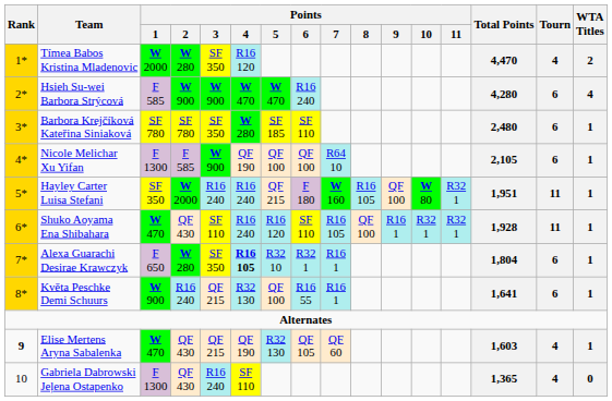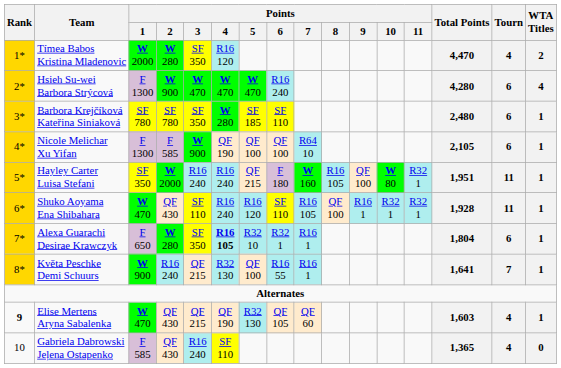 <table class=wikitable style=font-size:90%;text-align:center>
 <tr>
 <th rowspan=2>Rank</th>
 <th rowspan=2>Team</th>
 <th colspan=11>Points</th>
 <th rowspan=2>Total Points</th>
 <th rowspan=2>Tourn</th>
 <th rowspan=2>WTA <br> Titles</th>
 </tr>
 <tr>
 <th width=30>1</th>
 <th width=30>2</th>
 <th width=30>3</th>
 <th width=30>4</th>
 <th width=30>5</th>
 <th width=30>6</th>
 <th width=30>7</th>
 <th width=30>8</th>
 <th width=30>9</th>
 <th width=30>10</th>
 <th width=30>11</th>
 </tr>
 <tr>
 <td bgcolor=gold>1*</td>
 <td align="left"> <a href='#'>Tímea Babos</a> <br>  <a href='#'>Kristina Mladenovic</a></td>
 <td bgcolor=lime><strong><a href='#'>W</a></strong><br>2000</td>
 <td bgcolor=lime><strong><a href='#'>W</a></strong><br>280</td>
 <td bgcolor=yellow><a href='#'>SF</a><br>350</td>
 <td bgcolor=afeeee><a href='#'>R16</a><br>120</td>
 <td></td>
 <td></td>
 <td></td>
 <td></td>
 <td></td>
 <td></td>
 <td></td>
 <th>4,470</th>
 <th>4</th>
 <th>2</th>
 </tr>
 <tr>
 <td bgcolor=gold>2*</td>
 <td align="left"> <a href='#'>Hsieh Su-wei</a> <br>  <a href='#'>Barbora Strýcová</a></td>
-<td bgcolor=thistle><a href='#'>F</a><br>585</td>
+<td bgcolor=thistle><a href='#'>F</a><br>1300</td>
 <td bgcolor=lime><strong><a href='#'>W</a></strong><br>900</td>
-<td bgcolor=lime><strong><a href='#'>W</a></strong><br>900</td>
+<td bgcolor=lime><strong><a href='#'>W</a></strong><br>470</td>
 <td bgcolor=lime><strong><a href='#'>W</a></strong><br>470</td>
 <td bgcolor=lime><strong><a href='#'>W</a></strong><br>470</td>
 <td bgcolor=afeeee><a href='#'>R16</a><br>240</td>
 <td></td>
 <td></td>
 <td></td>
 <td></td>
 <td></td>
 <th>4,280</th>
 <th>6</th>
 <th>4</th>
 </tr>
 <tr>
 <td bgcolor=gold>3*</td>
 <td align="left"> <a href='#'>Barbora Krejčíková</a> <br>  <a href='#'>Kateřina Siniaková</a></td>
 <td bgcolor=yellow><a href='#'>SF</a><br>780</td>
 <td bgcolor=yellow><a href='#'>SF</a><br>780</td>
 <td bgcolor=yellow><a href='#'>SF</a><br>350</td>
 <td bgcolor=lime><strong><a href='#'>W</a></strong><br>280</td>
 <td bgcolor=yellow><a href='#'>SF</a><br>185</td>
 <td bgcolor=yellow><a href='#'>SF</a><br>110</td>
 <td></td>
 <td></td>
 <td></td>
 <td></td>
 <td></td>
 <th>2,480</th>
 <th>6</th>
 <th>1</th>
 </tr>
 <tr>
 <td bgcolor=gold>4*</td>
 <td align="left"> <a href='#'>Nicole Melichar</a> <br>  <a href='#'>Xu Yifan</a></td>
 <td bgcolor=thistle><a href='#'>F</a><br>1300</td>
 <td bgcolor=thistle><a href='#'>F</a><br>585</td>
 <td bgcolor=lime><strong><a href='#'>W</a></strong><br>900</td>
 <td bgcolor=ffebcd><a href='#'>QF</a><br>190</td>
 <td bgcolor=ffebcd><a href='#'>QF</a><br>100</td>
 <td bgcolor=ffebcd><a href='#'>QF</a><br>100</td>
 <td bgcolor=afeeee><a href='#'>R64</a><br>10</td>
 <td></td>
 <td></td>
 <td></td>
 <td></td>
 <th>2,105</th>
 <th>6</th>
 <th>1</th>
 </tr>
 <tr>
 <td bgcolor=gold>5*</td>
 <td align="left"> <a href='#'>Hayley Carter</a> <br>  <a href='#'>Luisa Stefani</a></td>
 <td bgcolor=yellow><a href='#'>SF</a><br>350</td>
 <td bgcolor=lime><strong><a href='#'>W</a></strong><br>2000</td>
 <td bgcolor=afeeee><a href='#'>R16</a><br>240</td>
 <td bgcolor=afeeee><a href='#'>R16</a><br>240</td>
 <td bgcolor=ffebcd><a href='#'>QF</a><br>215</td>
 <td bgcolor=thistle><a href='#'>F</a><br>180</td>
 <td bgcolor=lime><strong><a href='#'>W</a></strong><br>160</td>
 <td bgcolor=afeeee><a href='#'>R16</a><br>105</td>
 <td bgcolor=ffebcd><a href='#'>QF</a><br>100</td>
 <td bgcolor=lime><strong><a href='#'>W</a></strong><br>80</td>
 <td bgcolor=afeeee><a href='#'>R32</a><br>1</td>
 <th>1,951</th>
 <th>11</th>
 <th>1</th>
 </tr>
 <tr>
 <td bgcolor=gold>6*</td>
 <td align="left"> <a href='#'>Shuko Aoyama</a> <br>  <a href='#'>Ena Shibahara</a></td>
 <td bgcolor=lime><strong><a href='#'>W</a></strong><br>470</td>
 <td bgcolor=ffebcd><a href='#'>QF</a><br>430</td>
 <td bgcolor=yellow><a href='#'>SF</a><br>110</td>
 <td bgcolor=afeeee><a href='#'>R16</a><br>240</td>
 <td bgcolor=afeeee><a href='#'>R16</a><br>120</td>
 <td bgcolor=yellow><a href='#'>SF</a><br>110</td>
 <td bgcolor=afeeee><a href='#'>R16</a><br>105</td>
 <td bgcolor=ffebcd><a href='#'>QF</a><br>100</td>
 <td bgcolor=afeeee><a href='#'>R16</a><br>1</td>
 <td bgcolor=afeeee><a href='#'>R32</a><br>1</td>
 <td bgcolor=afeeee><a href='#'>R32</a><br>1</td>
 <th>1,928</th>
 <th>11</th>
 <th>1</th>
 </tr>
 <tr>
 <td bgcolor=gold>7*</td>
 <td align="left"> <a href='#'>Alexa Guarachi</a> <br>  <a href='#'>Desirae Krawczyk</a></td>
 <td bgcolor=thistle><a href='#'>F</a><br>650</td>
 <td bgcolor=lime><strong><a href='#'>W</a></strong><br>280</td>
 <td bgcolor=yellow><a href='#'>SF</a><br>350</td>
 <td bgcolor=afeeee><strong><a href='#'>R16</a><br>105</strong></td>
 <td bgcolor=afeeee><a href='#'>R32</a><br>10</td>
 <td bgcolor=afeeee><a href='#'>R32</a><br>1</td>
 <td bgcolor=afeeee><a href='#'>R16</a><br>1</td>
 <td></td>
 <td></td>
 <td></td>
 <td></td>
 <th>1,804</th>
 <th>6</th>
 <th>1</th>
 </tr>
 <tr>
 <td bgcolor=gold>8*</td>
 <td align="left"> <a href='#'>Květa Peschke</a> <br>  <a href='#'>Demi Schuurs</a></td>
 <td bgcolor=lime><strong><a href='#'>W</a></strong><br>900</td>
 <td bgcolor=afeeee><a href='#'>R16</a><br>240</td>
 <td bgcolor=ffebcd><a href='#'>QF</a><br>215</td>
 <td bgcolor=afeeee><a href='#'>R32</a><br>130</td>
 <td bgcolor=ffebcd><a href='#'>QF</a><br>100</td>
 <td bgcolor=afeeee><a href='#'>R16</a><br>55</td>
 <td bgcolor=afeeee><a href='#'>R16</a><br>1</td>
 <td></td>
 <td></td>
 <td></td>
 <td></td>
 <th>1,641</th>
-<th>6</th>
+<th>7</th>
 <th>1</th>
 </tr>
 <tr>
 <td colspan="16"><strong>Alternates</strong></td>
 </tr>
 <tr>
 <td><strong>9</strong></td>
 <td align="left"> <a href='#'>Elise Mertens</a> <br>  <a href='#'>Aryna Sabalenka</a></td>
 <td bgcolor=lime><strong><a href='#'>W</a></strong><br>470</td>
 <td bgcolor=ffebcd><a href='#'>QF</a><br>430</td>
 <td bgcolor=ffebcd><a href='#'>QF</a><br>215</td>
 <td bgcolor=ffebcd><a href='#'>QF</a><br>190</td>
 <td bgcolor=afeeee><a href='#'>R32</a><br>130</td>
 <td bgcolor=ffebcd><a href='#'>QF</a><br>105</td>
 <td bgcolor=ffebcd><a href='#'>QF</a><br>60</td>
 <td></td>
 <td></td>
 <td></td>
 <td></td>
 <th>1,603</th>
 <th>4</th>
 <th>1</th>
 </tr>
 <tr>
 <td>10</td>
 <td align="left"> <a href='#'>Gabriela Dabrowski</a> <br>  <a href='#'>Jeļena Ostapenko</a></td>
-<td bgcolor=thistle><a href='#'>F</a><br>1300</td>
+<td bgcolor=thistle><a href='#'>F</a><br>585</td>
 <td bgcolor=ffebcd><a href='#'>QF</a><br>430</td>
 <td bgcolor=afeeee><a href='#'>R16</a><br>240</td>
 <td bgcolor=yellow><a href='#'>SF</a><br>110</td>
 <td></td>
 <td></td>
 <td></td>
 <td></td>
 <td></td>
 <td></td>
 <td></td>
 <th>1,365</th>
 <th>4</th>
 <th>0</th>
 </tr>
 </table>
